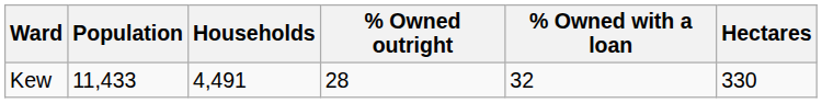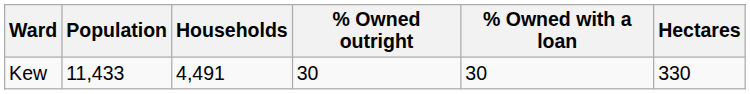 <table class="wikitable">
 <tr>
 <th>Ward</th>
 <th>Population</th>
 <th>Households</th>
 <th>% Owned outright</th>
 <th>% Owned with a loan</th>
 <th>Hectares</th>
 </tr>
 <tr>
 <td>Kew</td>
 <td>11,433</td>
 <td>4,491</td>
-<td>28</td>
-<td>32</td>
+<td>30</td>
+<td>30</td>
 <td>330</td>
 </tr>
 </table>
